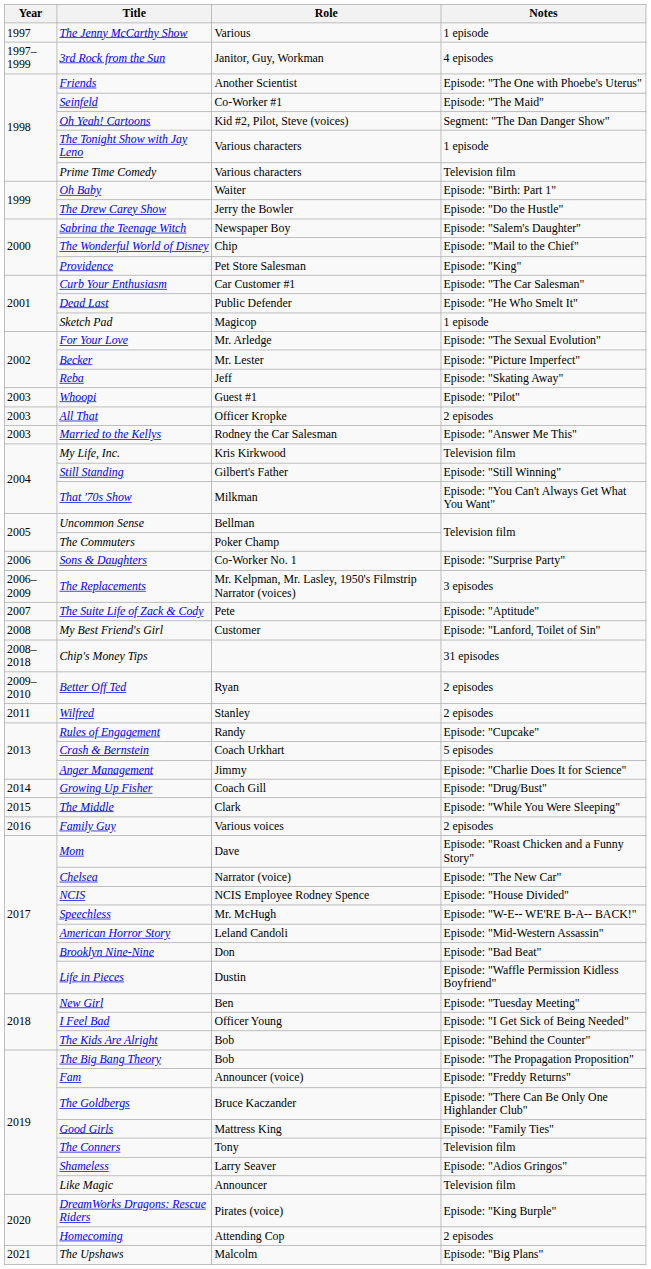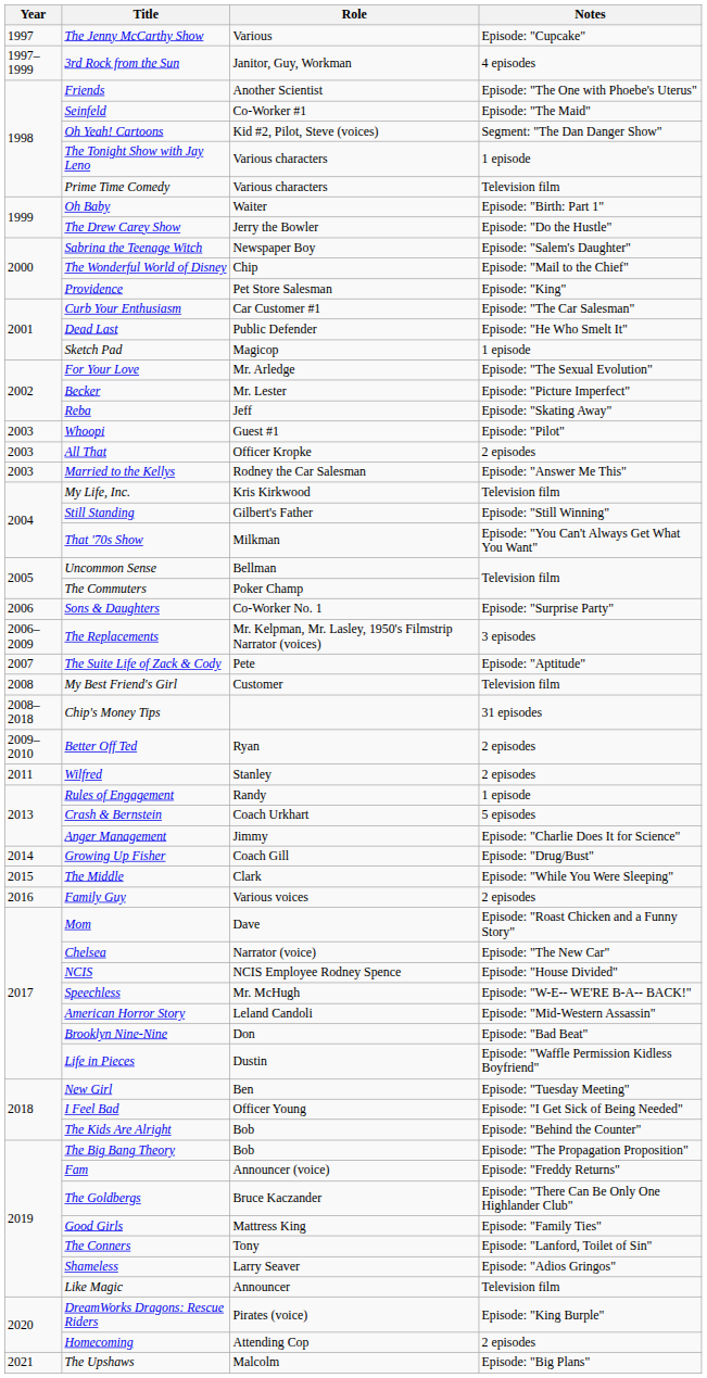 <table class="wikitable sortable">
 <tr>
 <th>Year</th>
 <th>Title</th>
 <th>Role</th>
 <th class="unsortable">Notes</th>
 </tr>
 <tr>
 <td>1997</td>
 <td><em><a href='#'>The Jenny McCarthy Show</a></em></td>
 <td>Various</td>
-<td>1 episode</td>
+<td>Episode: "Cupcake"</td>
 </tr>
 <tr>
 <td>1997–1999</td>
 <td><em><a href='#'>3rd Rock from the Sun</a></em></td>
 <td>Janitor, Guy, Workman</td>
 <td>4 episodes</td>
 </tr>
 <tr>
 <td rowspan="5">1998</td>
 <td><em><a href='#'>Friends</a></em></td>
 <td>Another Scientist</td>
 <td>Episode: "The One with Phoebe's Uterus"</td>
 </tr>
 <tr>
 <td><em><a href='#'>Seinfeld</a></em></td>
 <td>Co-Worker #1</td>
 <td>Episode: "The Maid"</td>
 </tr>
 <tr>
 <td><em><a href='#'>Oh Yeah! Cartoons</a></em></td>
 <td>Kid #2, Pilot, Steve (voices)</td>
 <td>Segment: "The Dan Danger Show"</td>
 </tr>
 <tr>
 <td><em><a href='#'>The Tonight Show with Jay Leno</a></em></td>
 <td>Various characters</td>
 <td>1 episode</td>
 </tr>
 <tr>
 <td><em>Prime Time Comedy</em></td>
 <td>Various characters</td>
 <td>Television film</td>
 </tr>
 <tr>
 <td rowspan="2">1999</td>
 <td><em><a href='#'>Oh Baby</a></em></td>
 <td>Waiter</td>
 <td>Episode: "Birth: Part 1"</td>
 </tr>
 <tr>
 <td><em><a href='#'>The Drew Carey Show</a></em></td>
 <td>Jerry the Bowler</td>
 <td>Episode: "Do the Hustle"</td>
 </tr>
 <tr>
 <td rowspan="3">2000</td>
 <td><em><a href='#'>Sabrina the Teenage Witch</a></em></td>
 <td>Newspaper Boy</td>
 <td>Episode: "Salem's Daughter"</td>
 </tr>
 <tr>
 <td><em><a href='#'>The Wonderful World of Disney</a></em></td>
 <td>Chip</td>
 <td>Episode: "Mail to the Chief"</td>
 </tr>
 <tr>
 <td><em><a href='#'>Providence</a></em></td>
 <td>Pet Store Salesman</td>
 <td>Episode: "King"</td>
 </tr>
 <tr>
 <td rowspan="3">2001</td>
 <td><em><a href='#'>Curb Your Enthusiasm</a></em></td>
 <td>Car Customer #1</td>
 <td>Episode: "The Car Salesman"</td>
 </tr>
 <tr>
 <td><em><a href='#'>Dead Last</a></em></td>
 <td>Public Defender</td>
 <td>Episode: "He Who Smelt It"</td>
 </tr>
 <tr>
 <td><em>Sketch Pad</em></td>
 <td>Magicop</td>
 <td>1 episode</td>
 </tr>
 <tr>
 <td rowspan="3">2002</td>
 <td><em><a href='#'>For Your Love</a></em></td>
 <td>Mr. Arledge</td>
 <td>Episode: "The Sexual Evolution"</td>
 </tr>
 <tr>
 <td><em><a href='#'>Becker</a></em></td>
 <td>Mr. Lester</td>
 <td>Episode: "Picture Imperfect"</td>
 </tr>
 <tr>
 <td><em><a href='#'>Reba</a></em></td>
 <td>Jeff</td>
 <td>Episode: "Skating Away"</td>
 </tr>
 <tr>
 <td>2003</td>
 <td><em><a href='#'>Whoopi</a></em></td>
 <td>Guest #1</td>
 <td>Episode: "Pilot"</td>
 </tr>
 <tr>
 <td>2003</td>
 <td><em><a href='#'>All That</a></em></td>
 <td>Officer Kropke</td>
 <td>2 episodes</td>
 </tr>
 <tr>
 <td>2003</td>
 <td><em><a href='#'>Married to the Kellys</a></em></td>
 <td>Rodney the Car Salesman</td>
 <td>Episode: "Answer Me This"</td>
 </tr>
 <tr>
 <td rowspan="3">2004</td>
 <td><em>My Life, Inc.</em></td>
 <td>Kris Kirkwood</td>
 <td>Television film</td>
 </tr>
 <tr>
 <td><em><a href='#'>Still Standing</a></em></td>
 <td>Gilbert's Father</td>
 <td>Episode: "Still Winning"</td>
 </tr>
 <tr>
 <td><em><a href='#'>That '70s Show</a></em></td>
 <td>Milkman</td>
 <td>Episode: "You Can't Always Get What You Want"</td>
 </tr>
 <tr>
 <td rowspan="2">2005</td>
 <td><em>Uncommon Sense</em></td>
 <td>Bellman</td>
 <td rowspan="2">Television film</td>
 </tr>
 <tr>
 <td><em>The Commuters</em></td>
 <td>Poker Champ</td>
 </tr>
 <tr>
 <td>2006</td>
 <td><em><a href='#'>Sons & Daughters</a></em></td>
 <td>Co-Worker No. 1</td>
 <td>Episode: "Surprise Party"</td>
 </tr>
 <tr>
 <td>2006–2009</td>
 <td><em><a href='#'>The Replacements</a></em></td>
 <td>Mr. Kelpman, Mr. Lasley, 1950's Filmstrip Narrator (voices)</td>
 <td>3 episodes</td>
 </tr>
 <tr>
 <td>2007</td>
 <td><em><a href='#'>The Suite Life of Zack & Cody</a></em></td>
 <td>Pete</td>
 <td>Episode: "Aptitude"</td>
 </tr>
 <tr>
 <td>2008</td>
 <td><em>My Best Friend's Girl </em></td>
 <td>Customer</td>
-<td>Episode: "Lanford, Toilet of Sin"</td>
+<td>Television film</td>
 </tr>
 <tr>
 <td>2008–2018</td>
 <td><em>Chip's Money Tips</em></td>
 <td></td>
 <td>31 episodes</td>
 </tr>
 <tr>
 <td>2009–2010</td>
 <td><em><a href='#'>Better Off Ted</a></em></td>
 <td>Ryan</td>
 <td>2 episodes</td>
 </tr>
 <tr>
 <td>2011</td>
 <td><em><a href='#'>Wilfred</a></em></td>
 <td>Stanley</td>
 <td>2 episodes</td>
 </tr>
 <tr>
 <td rowspan="3">2013</td>
 <td><em><a href='#'>Rules of Engagement</a></em></td>
 <td>Randy</td>
-<td>Episode: "Cupcake"</td>
+<td>1 episode</td>
 </tr>
 <tr>
 <td><em><a href='#'>Crash & Bernstein</a></em></td>
 <td>Coach Urkhart</td>
 <td>5 episodes</td>
 </tr>
 <tr>
 <td><em><a href='#'>Anger Management</a></em></td>
 <td>Jimmy</td>
 <td>Episode: "Charlie Does It for Science"</td>
 </tr>
 <tr>
 <td>2014</td>
 <td><em><a href='#'>Growing Up Fisher</a></em></td>
 <td>Coach Gill</td>
 <td>Episode: "Drug/Bust"</td>
 </tr>
 <tr>
 <td>2015</td>
 <td><em><a href='#'>The Middle</a></em></td>
 <td>Clark</td>
 <td>Episode: "While You Were Sleeping"</td>
 </tr>
 <tr>
 <td>2016</td>
 <td><em><a href='#'>Family Guy</a></em></td>
 <td>Various voices</td>
 <td>2 episodes</td>
 </tr>
 <tr>
 <td rowspan="7">2017</td>
 <td><em><a href='#'>Mom</a></em></td>
 <td>Dave</td>
 <td>Episode: "Roast Chicken and a Funny Story"</td>
 </tr>
 <tr>
 <td><em><a href='#'>Chelsea</a></em></td>
 <td>Narrator (voice)</td>
 <td>Episode: "The New Car"</td>
 </tr>
 <tr>
 <td><em><a href='#'>NCIS</a></em></td>
 <td>NCIS Employee Rodney Spence</td>
 <td>Episode: "House Divided"</td>
 </tr>
 <tr>
 <td><em><a href='#'>Speechless</a></em></td>
 <td>Mr. McHugh</td>
 <td>Episode: "W-E-- WE'RE B-A-- BACK!"</td>
 </tr>
 <tr>
 <td><em><a href='#'>American Horror Story</a></em></td>
 <td>Leland Candoli</td>
 <td>Episode: "Mid-Western Assassin"</td>
 </tr>
 <tr>
 <td><em><a href='#'>Brooklyn Nine-Nine</a></em></td>
 <td>Don</td>
 <td>Episode: "Bad Beat"</td>
 </tr>
 <tr>
 <td><em><a href='#'>Life in Pieces</a></em></td>
 <td>Dustin</td>
 <td>Episode: "Waffle Permission Kidless Boyfriend"</td>
 </tr>
 <tr>
 <td rowspan="3">2018</td>
 <td><em><a href='#'>New Girl</a></em></td>
 <td>Ben</td>
 <td>Episode: "Tuesday Meeting"</td>
 </tr>
 <tr>
 <td><em><a href='#'>I Feel Bad</a></em></td>
 <td>Officer Young</td>
 <td>Episode: "I Get Sick of Being Needed"</td>
 </tr>
 <tr>
 <td><em><a href='#'>The Kids Are Alright</a></em></td>
 <td>Bob</td>
 <td>Episode: "Behind the Counter"</td>
 </tr>
 <tr>
 <td rowspan="7">2019</td>
 <td><em><a href='#'>The Big Bang Theory</a></em></td>
 <td>Bob</td>
 <td>Episode: "The Propagation Proposition"</td>
 </tr>
 <tr>
 <td><em><a href='#'>Fam</a></em></td>
 <td>Announcer (voice)</td>
 <td>Episode: "Freddy Returns"</td>
 </tr>
 <tr>
 <td><em><a href='#'>The Goldbergs</a></em></td>
 <td>Bruce Kaczander</td>
 <td>Episode: "There Can Be Only One Highlander Club"</td>
 </tr>
 <tr>
 <td><em><a href='#'>Good Girls</a></em></td>
 <td>Mattress King</td>
 <td>Episode: "Family Ties"</td>
 </tr>
 <tr>
 <td><em><a href='#'>The Conners</a></em></td>
 <td>Tony</td>
-<td>Television film</td>
+<td>Episode: "Lanford, Toilet of Sin"</td>
 </tr>
 <tr>
 <td><em><a href='#'>Shameless</a></em></td>
 <td>Larry Seaver</td>
 <td>Episode: "Adios Gringos"</td>
 </tr>
 <tr>
 <td><em>Like Magic</em></td>
 <td>Announcer</td>
 <td>Television film</td>
 </tr>
 <tr>
 <td rowspan="2">2020</td>
 <td><em><a href='#'>DreamWorks Dragons: Rescue Riders</a></em></td>
 <td>Pirates (voice)</td>
 <td>Episode: "King Burple"</td>
 </tr>
 <tr>
 <td><em><a href='#'>Homecoming</a></em></td>
 <td>Attending Cop</td>
 <td>2 episodes</td>
 </tr>
 <tr>
 <td>2021</td>
 <td><em>The Upshaws</em></td>
 <td>Malcolm</td>
 <td>Episode: "Big Plans"</td>
 </tr>
 </table>
